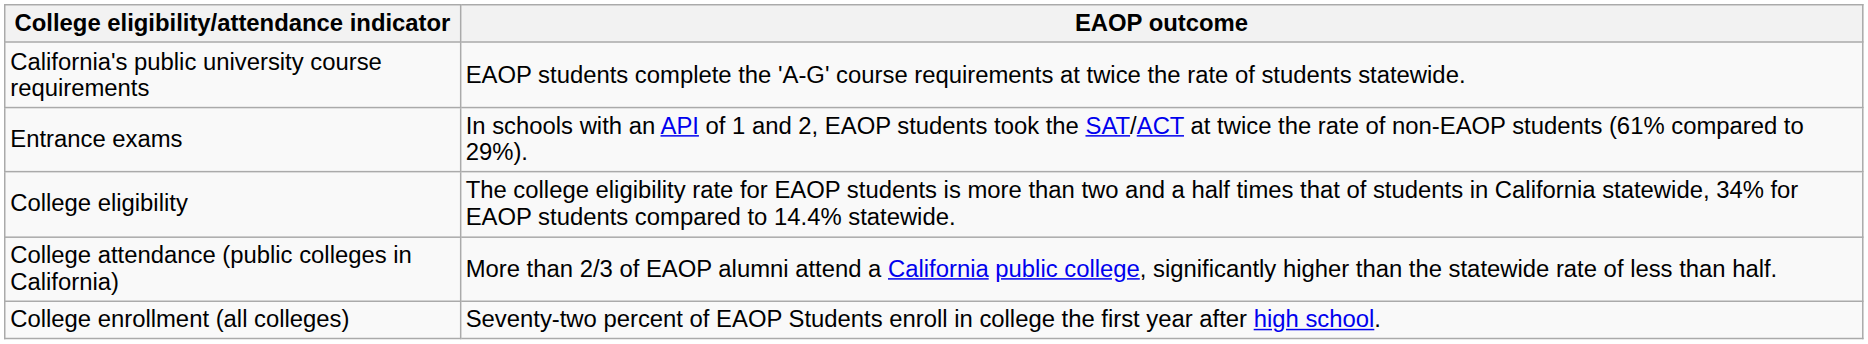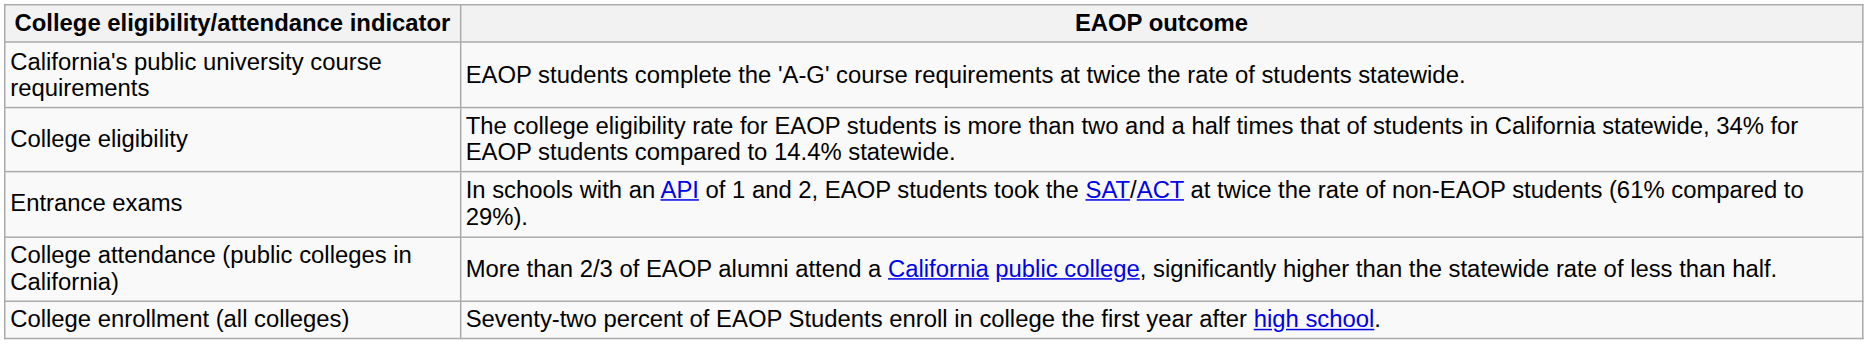 <table class="wikitable">
 <tr>
 <th>College eligibility/attendance indicator</th>
 <th>EAOP outcome</th>
 </tr>
 <tr>
 <td>California's public university course requirements</td>
 <td>EAOP students complete the 'A-G' course requirements at twice the rate of students statewide.</td>
 </tr>
 <tr>
+<td>College eligibility</td>
+<td>The college eligibility rate for EAOP students is more than two and a half times that of students in California statewide, 34% for EAOP students compared to 14.4% statewide.</td>
+</tr>
+<tr>
 <td>Entrance exams</td>
 <td>In schools with an <a href='#'>API</a> of 1 and 2, EAOP students took the <a href='#'>SAT</a>/<a href='#'>ACT</a> at twice the rate of non-EAOP students (61% compared to 29%).</td>
-</tr>
-<tr>
-<td>College eligibility</td>
-<td>The college eligibility rate for EAOP students is more than two and a half times that of students in California statewide, 34% for EAOP students compared to 14.4% statewide.</td>
 </tr>
 <tr>
 <td>College attendance (public colleges in California)</td>
 <td>More than 2/3 of EAOP alumni attend a <a href='#'>California</a> <a href='#'>public college</a>, significantly higher than the statewide rate of less than half.</td>
 </tr>
 <tr>
 <td>College enrollment (all colleges)</td>
 <td>Seventy-two percent of EAOP Students enroll in college the first year after <a href='#'>high school</a>.</td>
 </tr>
 </table>
